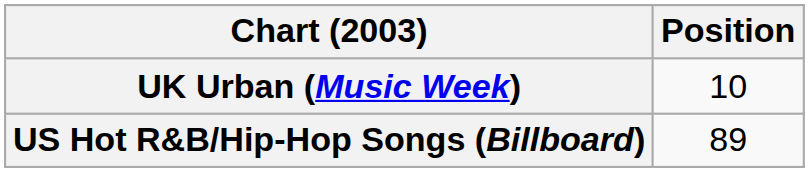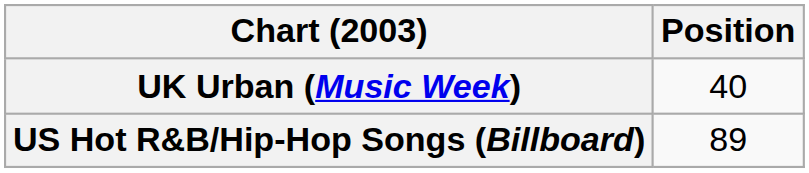 <table class="wikitable plainrowheaders" style="text-align:center">
 <tr>
 <th scope="col">Chart (2003)</th>
 <th scope="col">Position</th>
 </tr>
 <tr>
 <th scope="row">UK Urban (<em><a href='#'>Music Week</a></em>)</th>
-<td>10</td>
+<td>40</td>
 </tr>
 <tr>
 <th scope="row">US Hot R&B/Hip-Hop Songs (<em>Billboard</em>)</th>
 <td>89</td>
 </tr>
 </table>
